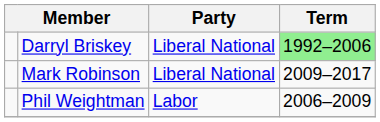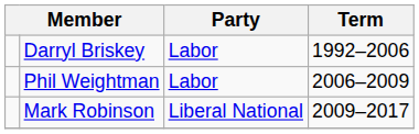 <table class="wikitable">
 <tr>
 <th colspan="2">Member</th>
 <th>Party</th>
 <th>Term</th>
 </tr>
 <tr>
 <td> </td>
 <td><a href='#'>Darryl Briskey</a></td>
-<td><a href='#'>Liberal National</a></td>
-<td style="background: lightgreen;">1992–2006</td>
+<td><a href='#'>Labor</a></td>
+<td>1992–2006</td>
+</tr>
+<tr>
+<td> </td>
+<td><a href='#'>Phil Weightman</a></td>
+<td><a href='#'>Labor</a></td>
+<td>2006–2009</td>
 </tr>
 <tr>
 <td> </td>
 <td><a href='#'>Mark Robinson</a></td>
 <td><a href='#'>Liberal National</a></td>
 <td>2009–2017</td>
 </tr>
 <tr>
-<td> </td>
-<td><a href='#'>Phil Weightman</a></td>
-<td><a href='#'>Labor</a></td>
-<td>2006–2009</td>
-</tr>
-<tr>
 </tr>
 </table>
